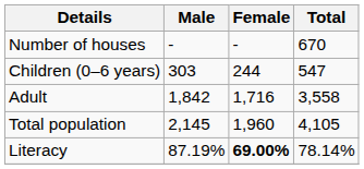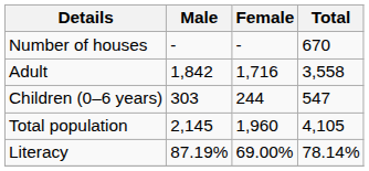 <table class="wikitable">
 <tr>
 <th>Details</th>
 <th>Male</th>
 <th>Female</th>
 <th>Total</th>
 </tr>
 <tr>
 <td>Number of houses</td>
 <td>-</td>
 <td>-</td>
 <td>670</td>
 </tr>
 <tr>
+<td>Adult</td>
+<td>1,842</td>
+<td>1,716</td>
+<td>3,558</td>
+</tr>
+<tr>
 <td>Children (0–6 years)</td>
 <td>303</td>
 <td>244</td>
 <td>547</td>
-</tr>
-<tr>
-<td>Adult</td>
-<td>1,842</td>
-<td>1,716</td>
-<td>3,558</td>
 </tr>
 <tr>
 <td>Total population</td>
 <td>2,145</td>
 <td>1,960</td>
 <td>4,105</td>
 </tr>
 <tr>
 <td>Literacy</td>
 <td>87.19%</td>
-<td><strong>69.00%</strong></td>
+<td>69.00%</td>
 <td>78.14%</td>
 </tr>
 <tr>
 </tr>
 </table>
